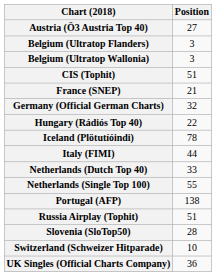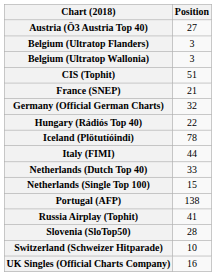 <table class="wikitable sortable plainrowheaders" style="text-align:center">
 <tr>
 <th scope="col">Chart (2018)</th>
 <th scope="col">Position</th>
 </tr>
 <tr>
 <th scope="row">Austria (Ö3 Austria Top 40)</th>
 <td>27</td>
 </tr>
 <tr>
 <th scope="row">Belgium (Ultratop Flanders)</th>
 <td>3</td>
 </tr>
 <tr>
 <th scope="row">Belgium (Ultratop Wallonia)</th>
 <td>3</td>
 </tr>
 <tr>
 <th scope="row">CIS (Tophit)</th>
 <td>51</td>
 </tr>
 <tr>
 <th scope="row">France (SNEP)</th>
 <td>21</td>
 </tr>
 <tr>
 <th scope="row">Germany (Official German Charts)</th>
 <td>32</td>
 </tr>
 <tr>
 <th scope="row">Hungary (Rádiós Top 40)</th>
 <td>22</td>
 </tr>
 <tr>
 <th scope="row">Iceland (Plötutíóindi)</th>
 <td>78</td>
 </tr>
 <tr>
 <th scope="row">Italy (FIMI)</th>
 <td>44</td>
 </tr>
 <tr>
 <th scope="row">Netherlands (Dutch Top 40)</th>
 <td>33</td>
 </tr>
 <tr>
 <th scope="row">Netherlands (Single Top 100)</th>
-<td>55</td>
+<td>15</td>
 </tr>
 <tr>
 <th scope="row">Portugal (AFP)</th>
 <td>138</td>
 </tr>
 <tr>
 <th scope="row">Russia Airplay (Tophit)</th>
-<td>51</td>
+<td>41</td>
 </tr>
 <tr>
 <th scope="row">Slovenia (SloTop50)</th>
 <td>28</td>
 </tr>
 <tr>
 <th scope="row">Switzerland (Schweizer Hitparade)</th>
 <td>10</td>
 </tr>
 <tr>
 <th scope="row">UK Singles (Official Charts Company)</th>
-<td>36</td>
+<td>16</td>
 </tr>
 </table>
